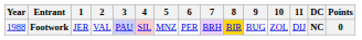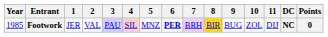 <table class="wikitable" style="text-align:center; font-size:85%">
 <tr>
 <th>Year</th>
 <th>Entrant</th>
 <th>1</th>
 <th>2</th>
 <th>3</th>
 <th>4</th>
 <th>5</th>
 <th>6</th>
 <th>7</th>
 <th>8</th>
 <th>9</th>
 <th>10</th>
 <th>11</th>
 <th>DC</th>
 <th>Points</th>
 </tr>
 <tr>
-<td><a href='#'>1988</a></td>
+<td><a href='#'>1985</a></td>
 <th>Footwork</th>
 <td><a href='#'>JER</a></td>
 <td><a href='#'>VAL</a></td>
 <td style="background:#CFCFFF;"><a href='#'>PAU</a><br></td>
 <td style="background:#FFCFCF;"><a href='#'>SIL</a><br></td>
 <td><a href='#'>MNZ</a></td>
-<td><a href='#'>PER</a></td>
+<td><strong><a href='#'>PER</a></strong></td>
 <td style="background:#EFCFFF;"><a href='#'>BRH</a><br></td>
 <td style="background: gold;"><a href='#'>BIR</a></td>
 <td><a href='#'>BUG</a></td>
 <td><a href='#'>ZOL</a></td>
 <td><a href='#'>DIJ</a></td>
 <th>NC</th>
 <th>0</th>
 </tr>
 </table>
